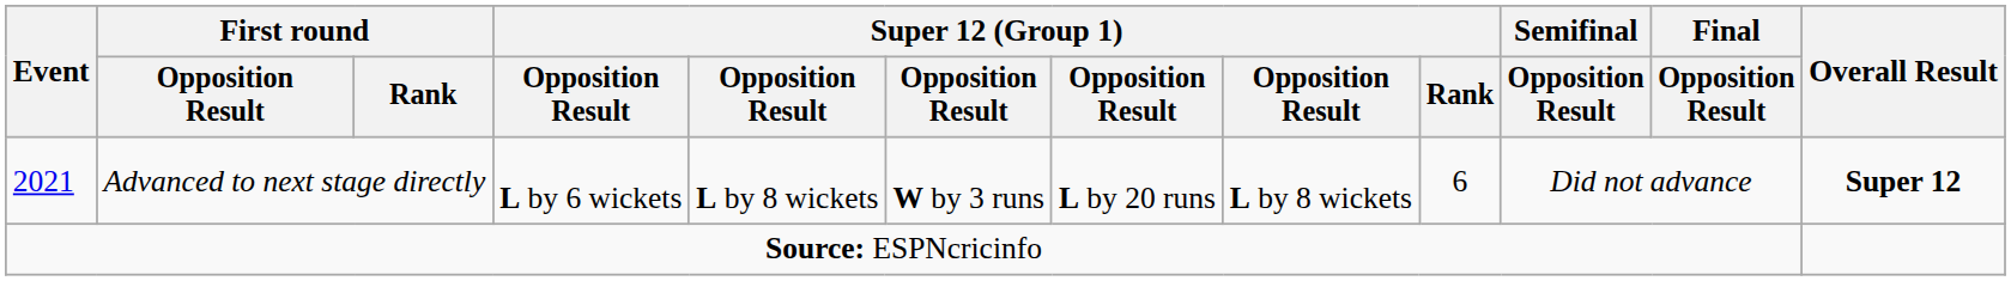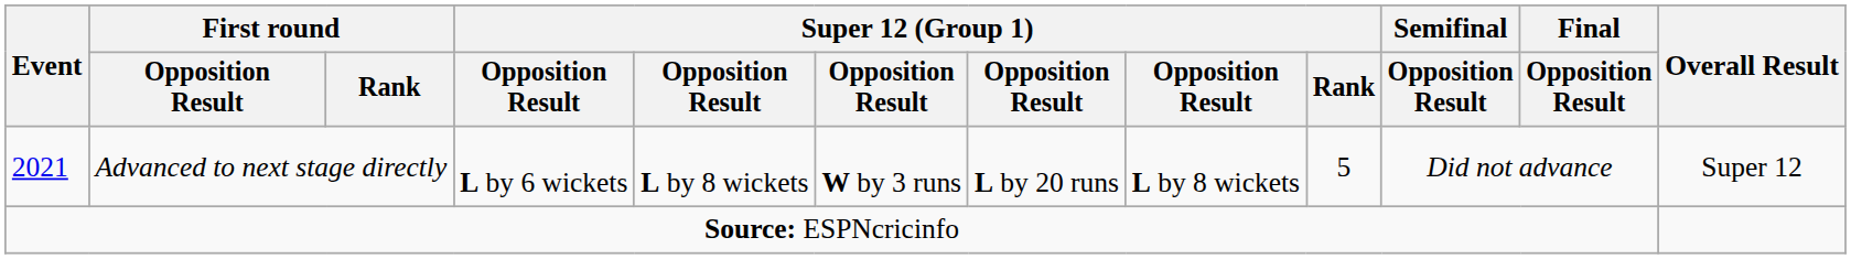 <table class=wikitable style=font-size:90%;text-align:center>
 <tr>
 <th rowspan=2>Event</th>
 <th colspan=2>First round</th>
 <th colspan=6>Super 12 (Group 1)</th>
 <th>Semifinal</th>
 <th>Final</th>
 <th rowspan=2>Overall Result</th>
 </tr>
 <tr style=font-size:95%>
 <th>Opposition<br>Result</th>
 <th>Rank</th>
 <th>Opposition<br>Result</th>
 <th>Opposition<br>Result</th>
 <th>Opposition<br>Result</th>
 <th>Opposition<br>Result</th>
 <th>Opposition<br>Result</th>
 <th>Rank</th>
 <th>Opposition<br>Result</th>
 <th>Opposition<br>Result</th>
 </tr>
 <tr>
 <td align=left><a href='#'>2021</a></td>
 <td colspan="2"><em>Advanced to next stage directly</em></td>
 <td><br><strong>L</strong> by 6 wickets</td>
 <td><br><strong>L</strong> by 8 wickets</td>
 <td><br><strong>W</strong> by 3 runs</td>
 <td><br><strong>L</strong> by 20 runs</td>
 <td><br><strong>L</strong> by 8 wickets</td>
-<td>6</td>
+<td>5</td>
 <td colspan="2"><em>Did not advance</em></td>
-<td><strong>Super 12</strong></td>
+<td>Super 12</td>
 </tr>
 <tr>
 <td colspan="11"><strong>Source:</strong> ESPNcricinfo</td>
 </tr>
 </table>
